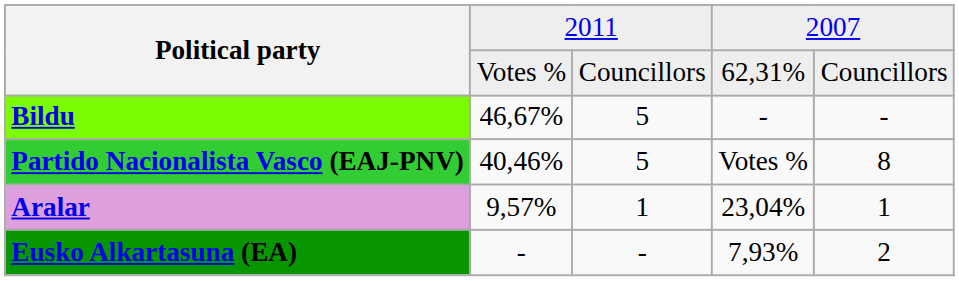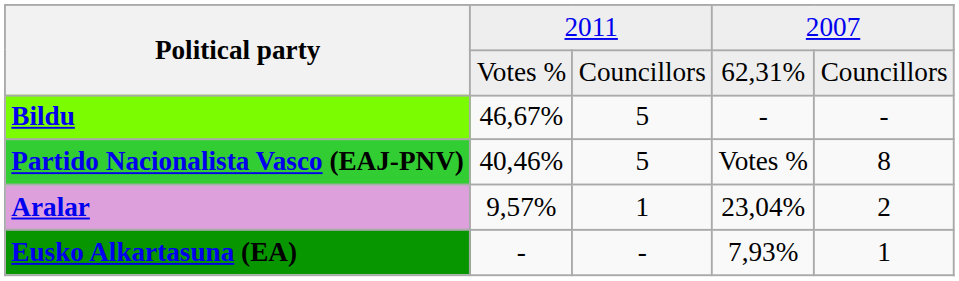 <table class="wikitable" align="center" style="font-size: 90%; text-align:center;">
 <tr style="background:#eee">
 <th rowspan="2">Political party</th>
 <td colspan="2"><a href='#'>2011</a></td>
 <td colspan="2"><a href='#'>2007</a></td>
 </tr>
 <tr style="background:#eee">
 <td>Votes %</td>
 <td>Councillors</td>
 <td>62,31%</td>
 <td>Councillors</td>
 </tr>
 <tr>
 <td align="left" bgcolor="#7CFC00"><strong><a href='#'>Bildu</a></strong></td>
 <td>46,67%</td>
 <td>5</td>
 <td>-</td>
 <td>-</td>
 </tr>
 <tr>
 <td align="left" bgcolor="#32CD32"><strong><a href='#'>Partido Nacionalista Vasco</a> (EAJ-PNV)</strong></td>
 <td>40,46%</td>
 <td>5</td>
 <td>Votes %</td>
 <td>8</td>
 </tr>
 <tr>
 <td align="left" bgcolor="#DDA0DD"><strong><a href='#'>Aralar</a></strong></td>
 <td>9,57%</td>
 <td>1</td>
 <td>23,04%</td>
-<td>1</td>
+<td>2</td>
 </tr>
 <tr>
 <td align="left" bgcolor="#0896"><strong><a href='#'>Eusko Alkartasuna</a> (EA)</strong></td>
 <td>-</td>
 <td>-</td>
 <td>7,93%</td>
-<td>2</td>
+<td>1</td>
 </tr>
 </table>
